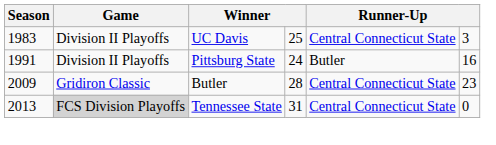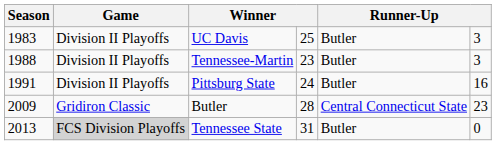 <table class=wikitable>
 <tr>
 <th>Season</th>
 <th>Game</th>
 <th colspan="2">Winner</th>
 <th colspan="2">Runner-Up</th>
 </tr>
 <tr>
 <td>1983</td>
 <td>Division II Playoffs</td>
 <td><a href='#'>UC Davis</a></td>
 <td>25</td>
-<td><a href='#'>Central Connecticut State</a></td>
+<td>Butler</td>
+<td>3</td>
+</tr>
+<tr>
+<td>1988</td>
+<td>Division II Playoffs</td>
+<td><a href='#'>Tennessee-Martin</a></td>
+<td>23</td>
+<td>Butler</td>
 <td>3</td>
 </tr>
 <tr>
 <td>1991</td>
 <td>Division II Playoffs</td>
 <td><a href='#'>Pittsburg State</a></td>
 <td>24</td>
 <td>Butler</td>
 <td>16</td>
 </tr>
 <tr>
 <td>2009</td>
 <td><a href='#'>Gridiron Classic</a></td>
 <td>Butler</td>
 <td>28</td>
 <td><a href='#'>Central Connecticut State</a></td>
 <td>23</td>
 </tr>
 <tr>
 <td>2013</td>
 <td style="background: lightgrey;">FCS Division Playoffs</td>
 <td><a href='#'>Tennessee State</a></td>
 <td>31</td>
-<td><a href='#'>Central Connecticut State</a></td>
+<td>Butler</td>
 <td>0</td>
 </tr>
 </table>
